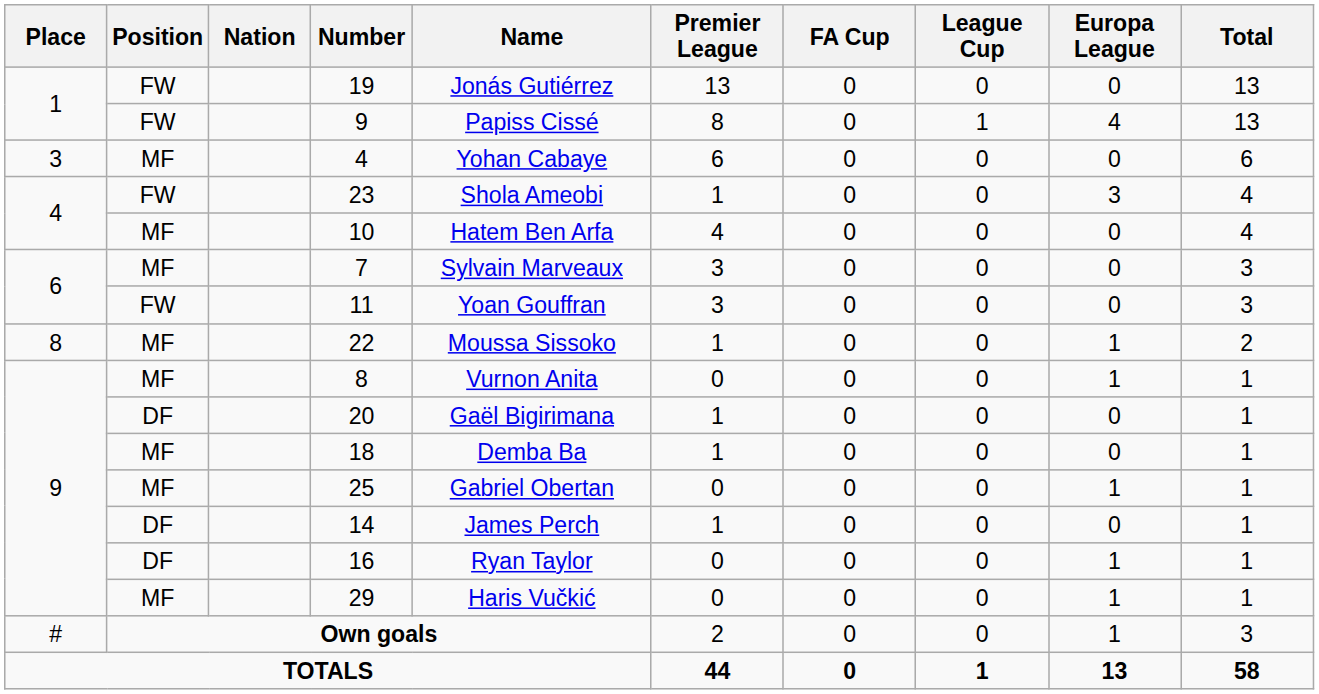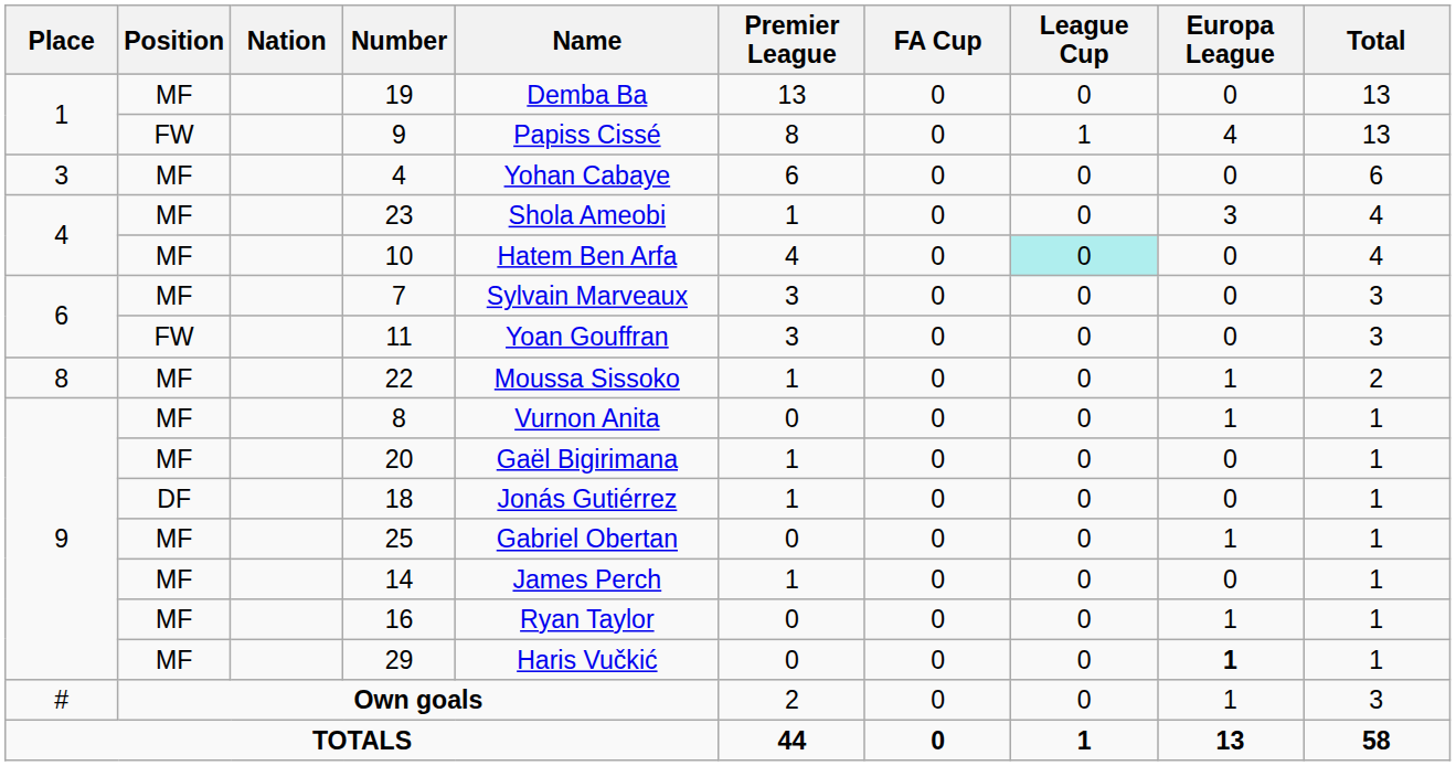 <table class="wikitable" style="font-size: 95%; text-align: center;">
 <tr>
 <th width=60>Place</th>
 <th width=60>Position</th>
 <th width=60>Nation</th>
 <th width=60>Number</th>
 <th width=150>Name</th>
 <th width=80>Premier League</th>
 <th width=80>FA Cup</th>
 <th width=80>League Cup</th>
 <th width=80>Europa League</th>
 <th width=80>Total</th>
 </tr>
 <tr>
 <td rowspan=2>1</td>
-<td>FW</td>
+<td>MF</td>
 <td></td>
 <td>19</td>
-<td><a href='#'>Jonás Gutiérrez</a></td>
+<td><a href='#'>Demba Ba</a></td>
 <td>13</td>
 <td>0</td>
 <td>0</td>
 <td>0</td>
 <td>13</td>
 </tr>
 <tr>
 <td>FW</td>
 <td></td>
 <td>9</td>
 <td><a href='#'>Papiss Cissé</a></td>
 <td>8</td>
 <td>0</td>
 <td>1</td>
 <td>4</td>
 <td>13</td>
 </tr>
 <tr>
 <td>3</td>
 <td>MF</td>
 <td></td>
 <td>4</td>
 <td><a href='#'>Yohan Cabaye</a></td>
 <td>6</td>
 <td>0</td>
 <td>0</td>
 <td>0</td>
 <td>6</td>
 </tr>
 <tr>
 <td rowspan=2>4</td>
-<td>FW</td>
+<td>MF</td>
 <td></td>
 <td>23</td>
 <td><a href='#'>Shola Ameobi</a></td>
 <td>1</td>
 <td>0</td>
 <td>0</td>
 <td>3</td>
 <td>4</td>
 </tr>
 <tr>
 <td>MF</td>
 <td></td>
 <td>10</td>
 <td><a href='#'>Hatem Ben Arfa</a></td>
 <td>4</td>
 <td>0</td>
-<td>0</td>
+<td style="background: paleturquoise;">0</td>
 <td>0</td>
 <td>4</td>
 </tr>
 <tr>
 <td rowspan=2>6</td>
 <td>MF</td>
 <td></td>
 <td>7</td>
 <td><a href='#'>Sylvain Marveaux</a></td>
 <td>3</td>
 <td>0</td>
 <td>0</td>
 <td>0</td>
 <td>3</td>
 </tr>
 <tr>
 <td>FW</td>
 <td></td>
 <td>11</td>
 <td><a href='#'>Yoan Gouffran</a></td>
 <td>3</td>
 <td>0</td>
 <td>0</td>
 <td>0</td>
 <td>3</td>
 </tr>
 <tr>
 <td>8</td>
 <td>MF</td>
 <td></td>
 <td>22</td>
 <td><a href='#'>Moussa Sissoko</a></td>
 <td>1</td>
 <td>0</td>
 <td>0</td>
 <td>1</td>
 <td>2</td>
 </tr>
 <tr>
 <td rowspan=7>9</td>
 <td>MF</td>
 <td></td>
 <td>8</td>
 <td><a href='#'>Vurnon Anita</a></td>
 <td>0</td>
 <td>0</td>
 <td>0</td>
 <td>1</td>
 <td>1</td>
 </tr>
 <tr>
-<td>DF</td>
+<td>MF</td>
 <td></td>
 <td>20</td>
 <td><a href='#'>Gaël Bigirimana</a></td>
 <td>1</td>
 <td>0</td>
 <td>0</td>
 <td>0</td>
 <td>1</td>
 </tr>
 <tr>
-<td>MF</td>
+<td>DF</td>
 <td></td>
 <td>18</td>
-<td><a href='#'>Demba Ba</a></td>
+<td><a href='#'>Jonás Gutiérrez</a></td>
 <td>1</td>
 <td>0</td>
 <td>0</td>
 <td>0</td>
 <td>1</td>
 </tr>
 <tr>
 <td>MF</td>
 <td></td>
 <td>25</td>
 <td><a href='#'>Gabriel Obertan</a></td>
 <td>0</td>
 <td>0</td>
 <td>0</td>
 <td>1</td>
 <td>1</td>
 </tr>
 <tr>
-<td>DF</td>
+<td>MF</td>
 <td></td>
 <td>14</td>
 <td><a href='#'>James Perch</a></td>
 <td>1</td>
 <td>0</td>
 <td>0</td>
 <td>0</td>
 <td>1</td>
 </tr>
 <tr>
-<td>DF</td>
+<td>MF</td>
 <td></td>
 <td>16</td>
 <td><a href='#'>Ryan Taylor</a></td>
 <td>0</td>
 <td>0</td>
 <td>0</td>
 <td>1</td>
 <td>1</td>
 </tr>
 <tr>
 <td>MF</td>
 <td></td>
 <td>29</td>
 <td><a href='#'>Haris Vučkić</a></td>
 <td>0</td>
 <td>0</td>
 <td>0</td>
-<td>1</td>
+<td><strong>1</strong></td>
 <td>1</td>
 </tr>
 <tr>
 <td>#</td>
 <td colspan=4><strong>Own goals</strong></td>
 <td>2</td>
 <td>0</td>
 <td>0</td>
 <td>1</td>
 <td>3</td>
 </tr>
 <tr>
 <td colspan=5><strong>TOTALS</strong></td>
 <td><strong>44</strong></td>
 <td><strong>0</strong></td>
 <td><strong>1</strong></td>
 <td><strong>13</strong></td>
 <td><strong>58</strong></td>
 </tr>
 </table>
